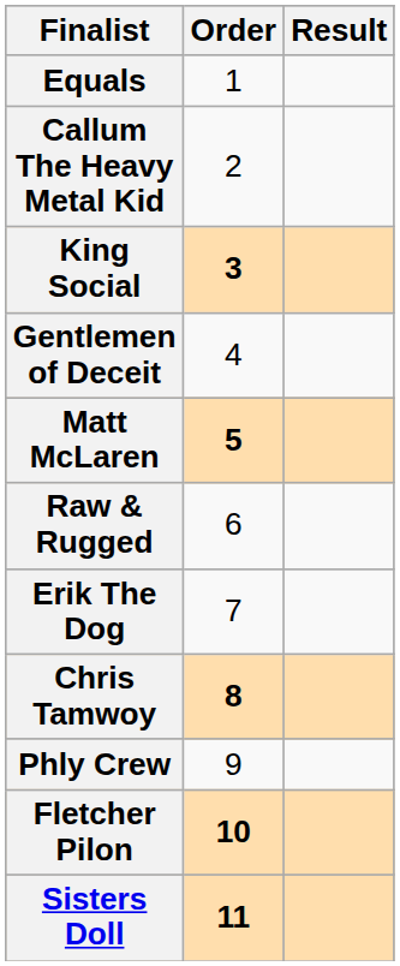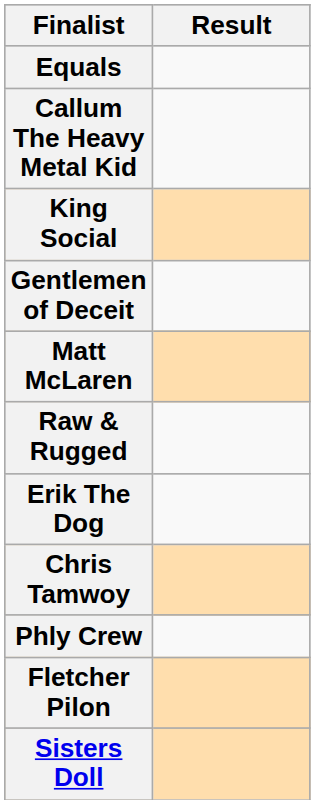 <table class="wikitable sortable plainrowheaders" style="text-align:center; width:30%;">
 <tr>
 <th " class="unsortable style="width:15em;">Finalist</th>
-<th data-sort-type="number" style="width:1em;">Order</th>
 <th data-sort-type="number" style="width:10em;">Result</th>
 </tr>
 <tr>
 <th scope="row">Equals</th>
-<td>1</td>
 <td></td>
 </tr>
 <tr>
 <th scope="row">Callum The Heavy Metal Kid</th>
-<td>2</td>
 <td></td>
 </tr>
 <tr bgcolor=NavajoWhite>
 <th scope="row"><strong>King Social</strong></th>
-<td><strong>3</strong></td>
 <td><strong></strong></td>
 </tr>
 <tr>
 <th scope="row">Gentlemen of Deceit</th>
-<td>4</td>
 <td></td>
 </tr>
 <tr bgcolor=NavajoWhite>
 <th scope="row"><strong>Matt McLaren</strong></th>
-<td><strong>5</strong></td>
 <td><strong></strong></td>
 </tr>
 <tr>
 <th scope="row">Raw & Rugged</th>
-<td>6</td>
 <td></td>
 </tr>
 <tr>
 <th scope="row">Erik The Dog</th>
-<td>7</td>
 <td></td>
 </tr>
 <tr bgcolor=NavajoWhite>
 <th scope="row"><strong>Chris Tamwoy</strong></th>
-<td><strong>8</strong></td>
 <td><strong></strong></td>
 </tr>
 <tr>
 <th scope="row">Phly Crew</th>
-<td>9</td>
 <td></td>
 </tr>
 <tr bgcolor=NavajoWhite>
 <th scope="row"><strong>Fletcher Pilon</strong></th>
-<td><strong>10</strong></td>
 <td><strong></strong></td>
 </tr>
 <tr bgcolor=NavajoWhite>
 <th scope="row"><strong><a href='#'>Sisters Doll</a></strong></th>
-<td><strong>11</strong></td>
 <td><strong></strong></td>
 </tr>
 </table>
